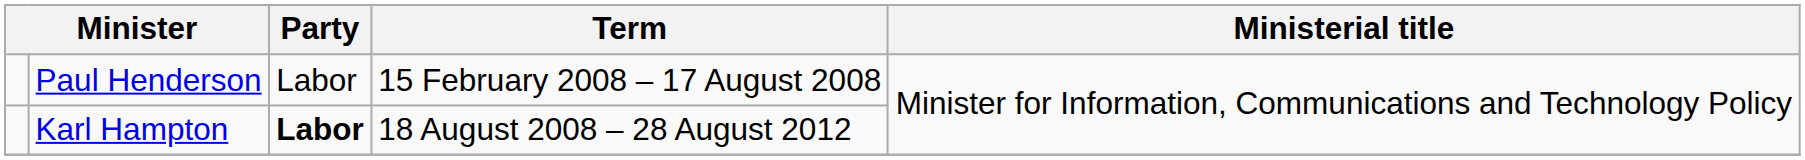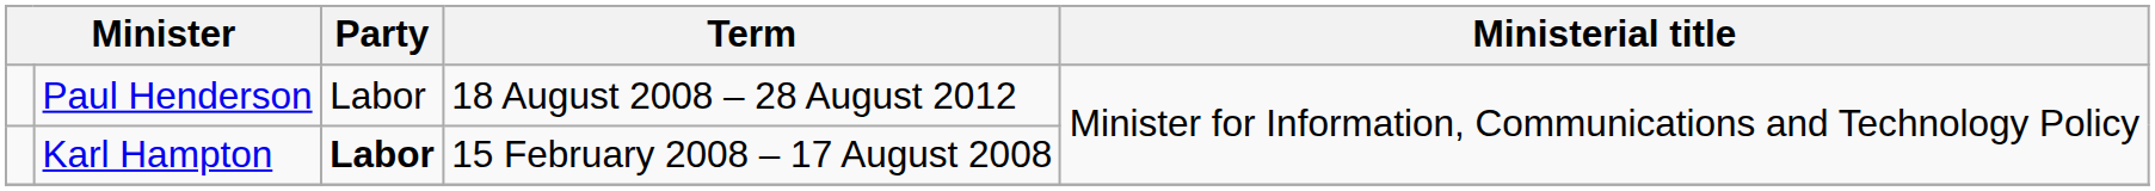 <table class="sortable wikitable">
 <tr>
 <th colspan=2>Minister</th>
 <th>Party</th>
 <th>Term</th>
 <th>Ministerial title</th>
 </tr>
 <tr>
 <td> </td>
 <td><a href='#'>Paul Henderson</a></td>
 <td>Labor</td>
-<td>15 February 2008 – 17 August 2008</td>
+<td>18 August 2008 – 28 August 2012</td>
 <td rowspan="2">Minister for Information, Communications and Technology Policy</td>
 </tr>
 <tr>
 <td> </td>
 <td><a href='#'>Karl Hampton</a></td>
 <td><strong>Labor</strong></td>
-<td>18 August 2008 – 28 August 2012</td>
+<td>15 February 2008 – 17 August 2008</td>
 </tr>
 <tr>
 </tr>
 </table>
